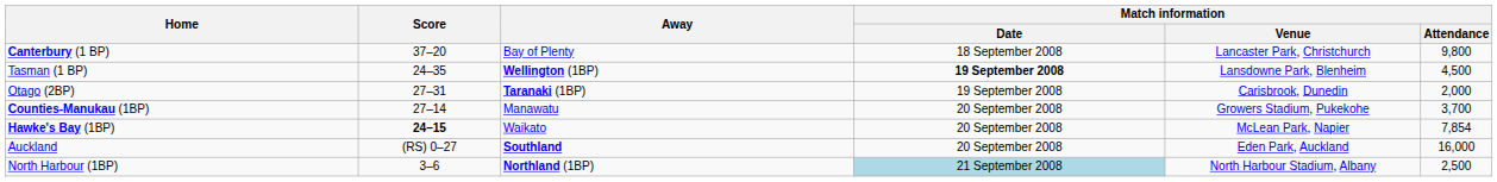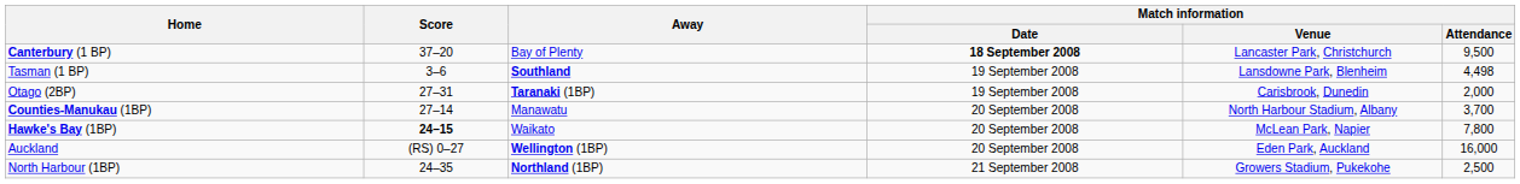 <table class="wikitable" style="text-align:center" width=100%>
 <tr>
 <th rowspan=2 width=25%>Home</th>
 <th rowspan=2 width=10%>Score</th>
 <th rowspan=2 width=25%>Away</th>
 <th colspan=6>Match information</th>
 </tr>
 <tr>
 <th width=22%>Date</th>
 <th width=22%>Venue</th>
 <th width=22%>Attendance</th>
 </tr>
 <tr>
 <td style="text-align:left"><strong><a href='#'>Canterbury</a></strong> (1 BP)</td>
 <td>37–20</td>
 <td style="text-align:left"><a href='#'>Bay of Plenty</a></td>
-<td>18 September 2008</td>
+<td><strong>18 September 2008</strong></td>
 <td><a href='#'>Lancaster Park</a>, <a href='#'>Christchurch</a></td>
-<td>9,800</td>
+<td>9,500</td>
 </tr>
 <tr>
 <td style="text-align:left"><a href='#'>Tasman</a> (1 BP)</td>
-<td>24–35</td>
-<td style="text-align:left"><strong><a href='#'>Wellington</a></strong> (1BP)</td>
-<td><strong>19 September 2008</strong></td>
+<td>3–6</td>
+<td style="text-align:left"><strong><a href='#'>Southland</a></strong></td>
+<td>19 September 2008</td>
 <td><a href='#'>Lansdowne Park</a>, <a href='#'>Blenheim</a></td>
-<td>4,500</td>
+<td>4,498</td>
 </tr>
 <tr>
 <td style="text-align:left"><a href='#'>Otago</a> (2BP)</td>
 <td>27–31</td>
 <td style="text-align:left"><strong><a href='#'>Taranaki</a></strong> (1BP)</td>
 <td>19 September 2008</td>
 <td><a href='#'>Carisbrook</a>, <a href='#'>Dunedin</a></td>
 <td>2,000</td>
 </tr>
 <tr>
 <td style="text-align:left"><strong><a href='#'>Counties-Manukau</a></strong> (1BP)</td>
 <td>27–14</td>
 <td style="text-align:left"><a href='#'>Manawatu</a></td>
 <td>20 September 2008</td>
-<td><a href='#'>Growers Stadium</a>, <a href='#'>Pukekohe</a></td>
+<td><a href='#'>North Harbour Stadium</a>, <a href='#'>Albany</a></td>
 <td>3,700</td>
 </tr>
 <tr>
 <td style="text-align:left"><strong><a href='#'>Hawke's Bay</a></strong> (1BP)</td>
 <td><strong>24–15</strong></td>
 <td style="text-align:left"><a href='#'>Waikato</a></td>
 <td>20 September 2008</td>
 <td><a href='#'>McLean Park</a>, <a href='#'>Napier</a></td>
-<td>7,854</td>
+<td>7,800</td>
 </tr>
 <tr>
 <td style="text-align:left"><a href='#'>Auckland</a></td>
 <td>(RS) 0–27</td>
-<td style="text-align:left"><strong><a href='#'>Southland</a></strong></td>
+<td style="text-align:left"><strong><a href='#'>Wellington</a></strong> (1BP)</td>
 <td>20 September 2008</td>
 <td><a href='#'>Eden Park</a>, <a href='#'>Auckland</a></td>
 <td>16,000</td>
 </tr>
 <tr>
 <td style="text-align:left"><a href='#'>North Harbour</a> (1BP)</td>
-<td>3–6</td>
+<td>24–35</td>
 <td style="text-align:left"><strong><a href='#'>Northland</a></strong> (1BP)</td>
-<td style="background: lightblue;">21 September 2008</td>
-<td><a href='#'>North Harbour Stadium</a>, <a href='#'>Albany</a></td>
+<td>21 September 2008</td>
+<td><a href='#'>Growers Stadium</a>, <a href='#'>Pukekohe</a></td>
 <td>2,500</td>
 </tr>
 </table>
